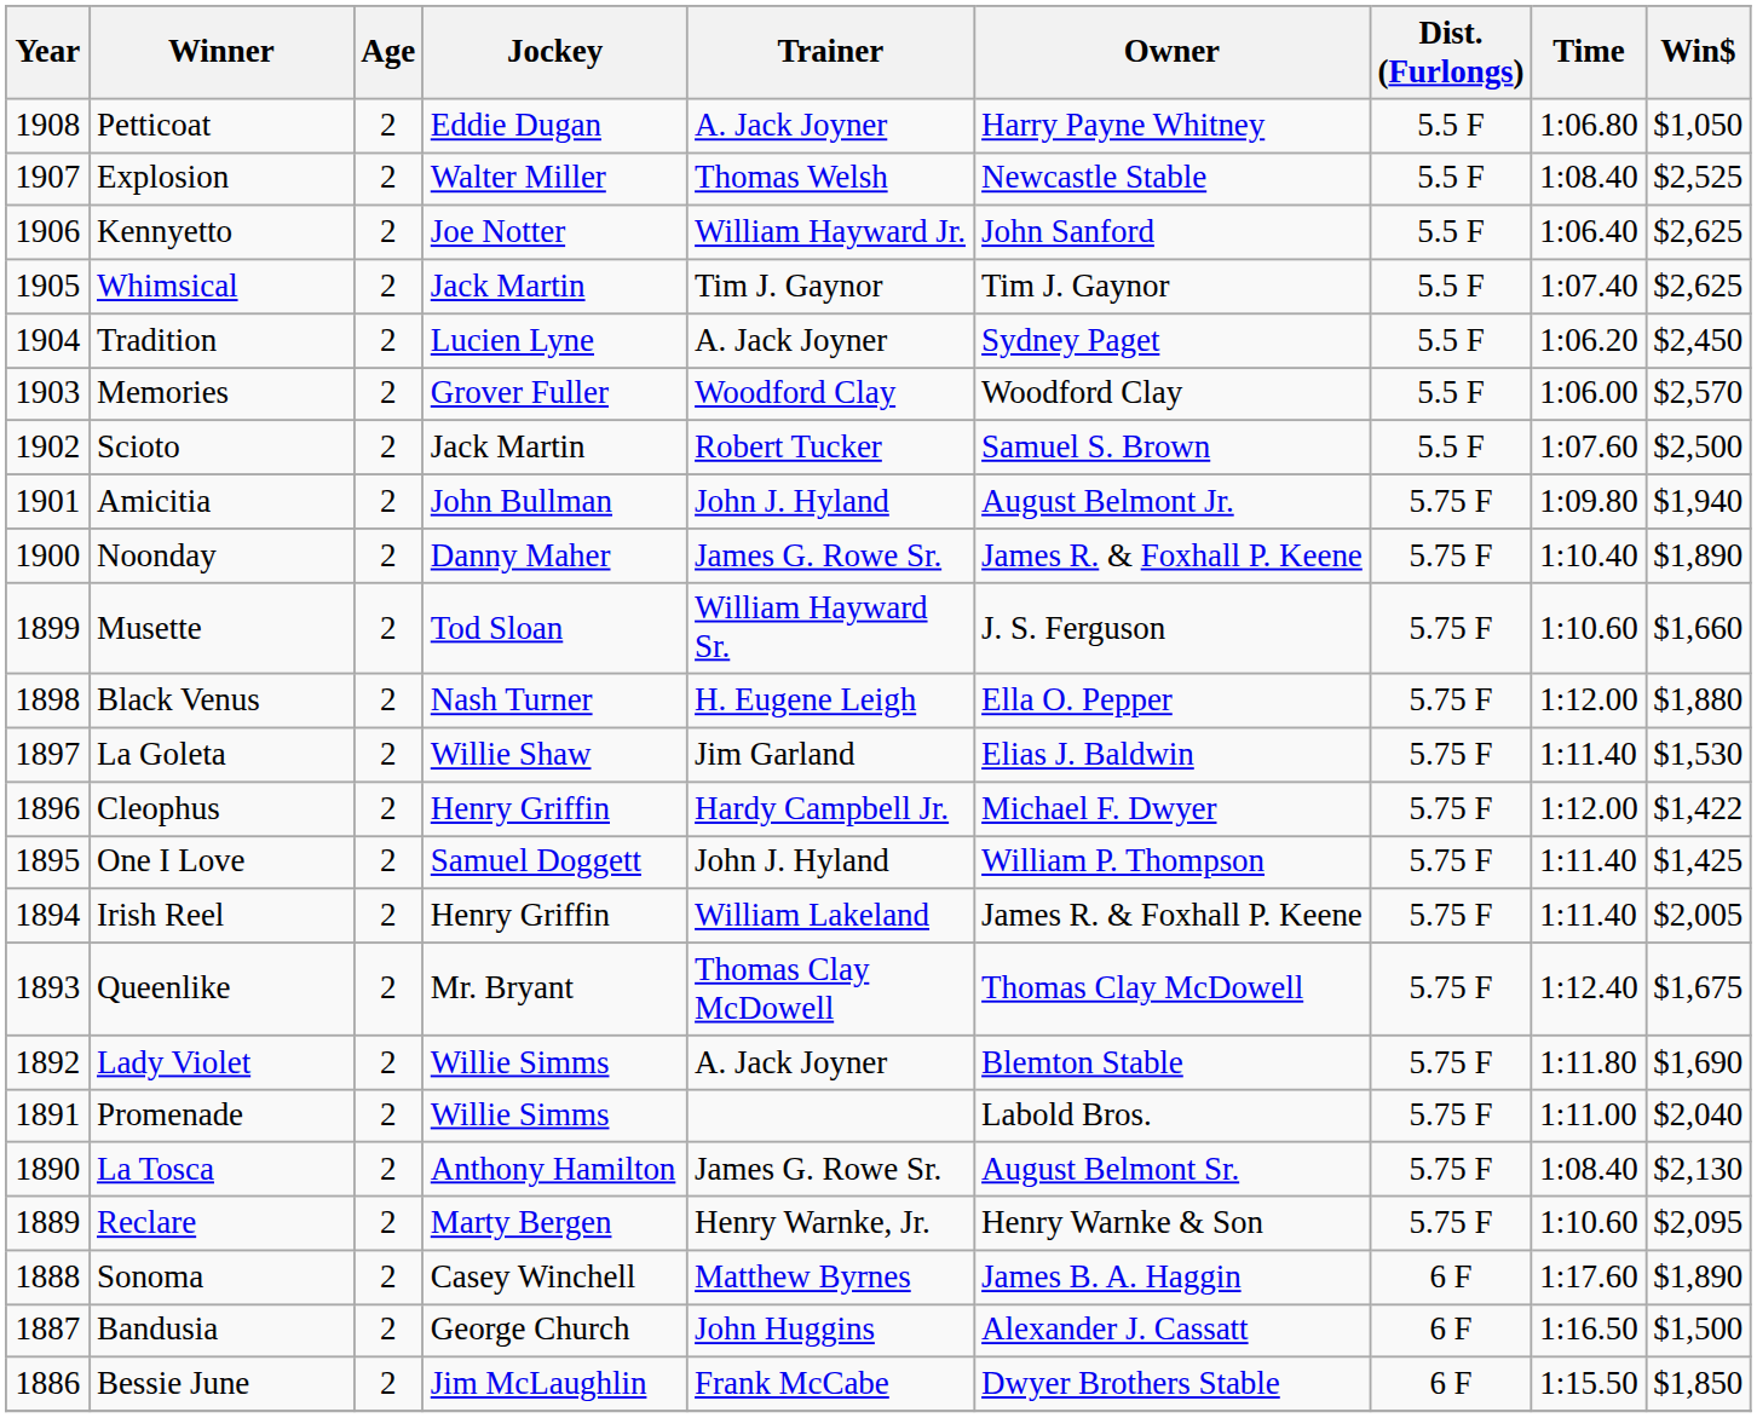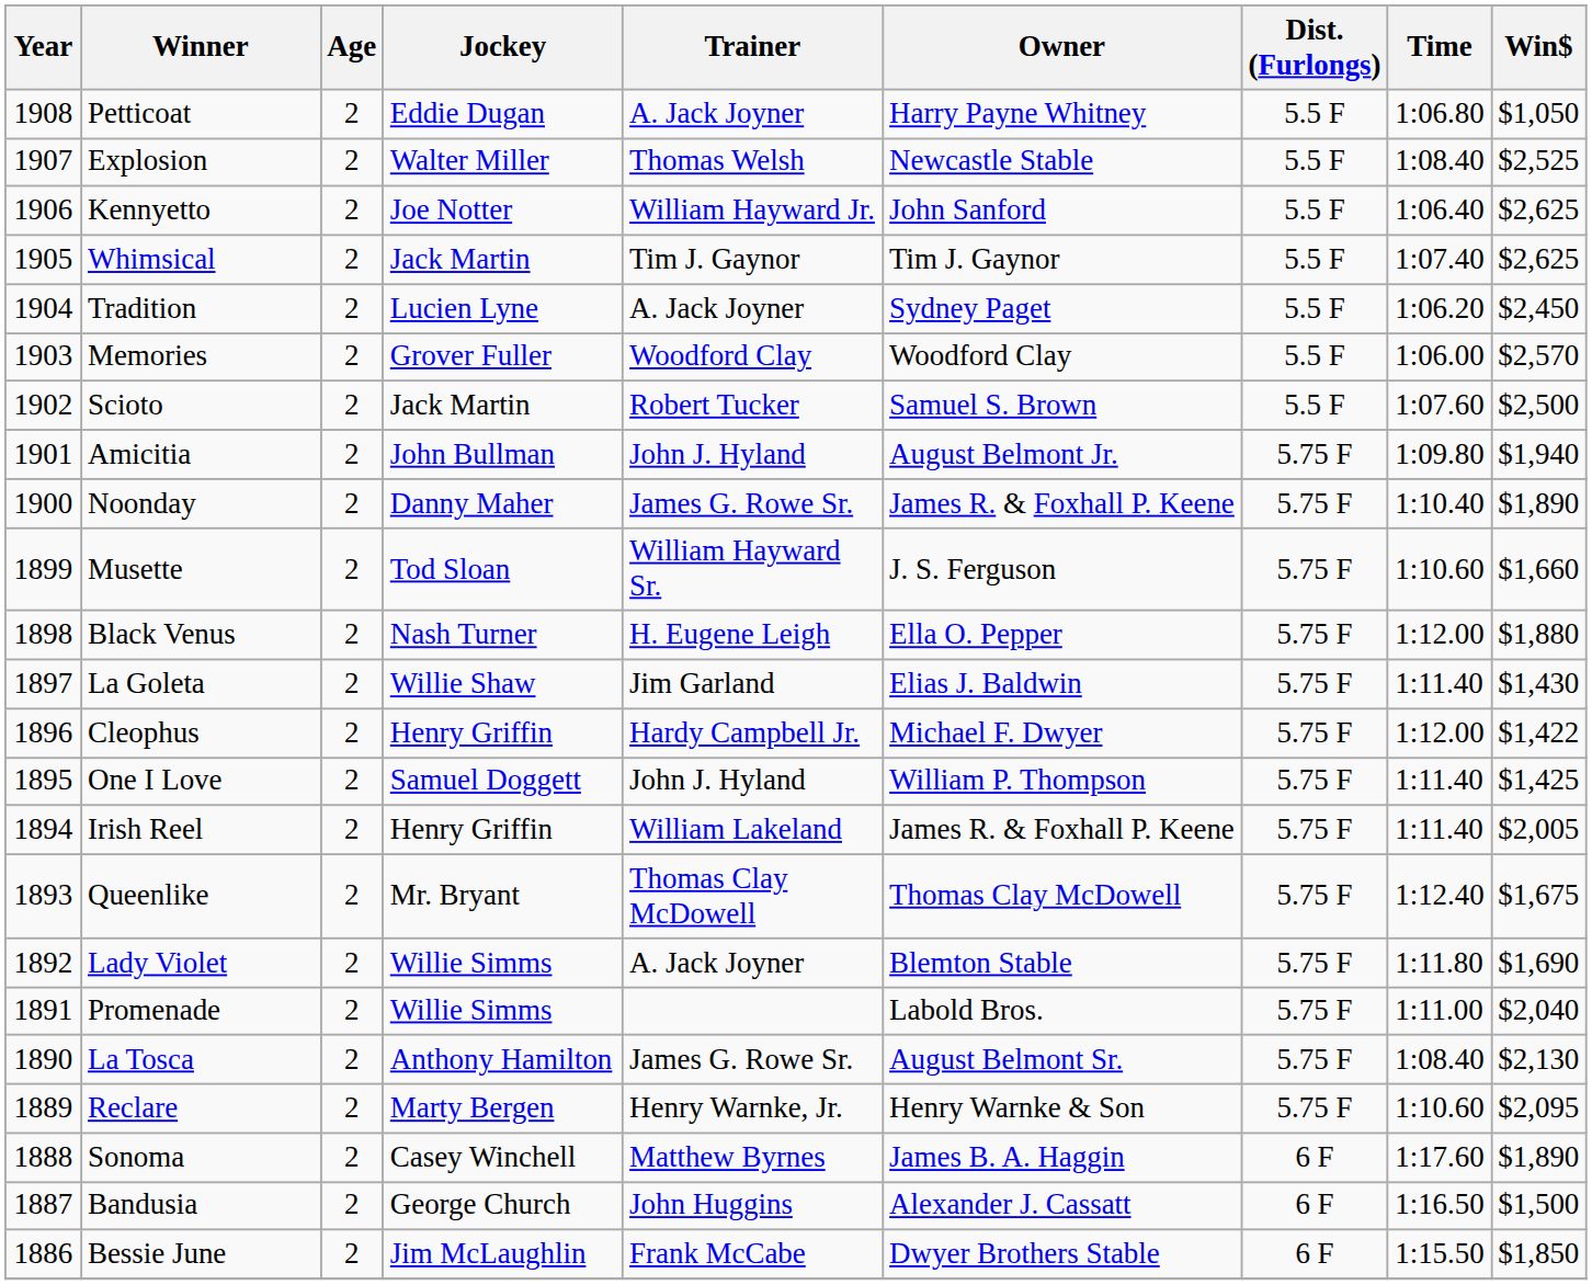 <table class="wikitable sortable" style="font-size:90%">
 <tr>
 <th style="width:30px">Year<br></th>
 <th style="width:110px">Winner<br></th>
 <th style="width:20px">Age<br></th>
 <th style="width:110px">Jockey<br></th>
 <th style="width:120px">Trainer<br></th>
 <th>Owner<br></th>
 <th style="width:25px">Dist.<br> <span>(<a href='#'>Furlongs</a>)</span></th>
 <th style="width:25px">Time<br></th>
 <th style="width:25px">Win$</th>
 </tr>
 <tr>
 <td align=center>1908</td>
 <td>Petticoat</td>
 <td align=center>2</td>
 <td><a href='#'>Eddie Dugan</a></td>
 <td><a href='#'>A. Jack Joyner</a></td>
 <td><a href='#'>Harry Payne Whitney</a></td>
 <td align=center>5.5 F</td>
 <td>1:06.80</td>
 <td>$1,050</td>
 </tr>
 <tr>
 <td align=center>1907</td>
 <td>Explosion</td>
 <td align=center>2</td>
 <td><a href='#'>Walter Miller</a></td>
 <td><a href='#'>Thomas Welsh</a></td>
 <td><a href='#'>Newcastle Stable</a></td>
 <td align=center>5.5 F</td>
 <td>1:08.40</td>
 <td>$2,525</td>
 </tr>
 <tr>
 <td align=center>1906</td>
 <td>Kennyetto</td>
 <td align=center>2</td>
 <td><a href='#'>Joe Notter</a></td>
 <td><a href='#'>William Hayward Jr.</a></td>
 <td><a href='#'>John Sanford</a></td>
 <td align=center>5.5 F</td>
 <td>1:06.40</td>
 <td>$2,625</td>
 </tr>
 <tr>
 <td align=center>1905</td>
 <td><a href='#'>Whimsical</a></td>
 <td align=center>2</td>
 <td><a href='#'>Jack Martin</a></td>
 <td>Tim J. Gaynor</td>
 <td>Tim J. Gaynor</td>
 <td align=center>5.5 F</td>
 <td>1:07.40</td>
 <td>$2,625</td>
 </tr>
 <tr>
 <td align=center>1904</td>
 <td>Tradition</td>
 <td align=center>2</td>
 <td><a href='#'>Lucien Lyne</a></td>
 <td>A. Jack Joyner</td>
 <td><a href='#'>Sydney Paget</a></td>
 <td align=center>5.5 F</td>
 <td>1:06.20</td>
 <td>$2,450</td>
 </tr>
 <tr>
 <td align=center>1903</td>
 <td>Memories</td>
 <td align=center>2</td>
 <td><a href='#'>Grover Fuller</a></td>
 <td><a href='#'>Woodford Clay</a></td>
 <td>Woodford Clay</td>
 <td align=center>5.5 F</td>
 <td>1:06.00</td>
 <td>$2,570</td>
 </tr>
 <tr>
 <td align=center>1902</td>
 <td>Scioto</td>
 <td align=center>2</td>
 <td>Jack Martin</td>
 <td><a href='#'>Robert Tucker</a></td>
 <td><a href='#'>Samuel S. Brown</a></td>
 <td align=center>5.5 F</td>
 <td>1:07.60</td>
 <td>$2,500</td>
 </tr>
 <tr>
 <td align=center>1901</td>
 <td>Amicitia</td>
 <td align=center>2</td>
 <td><a href='#'>John Bullman</a></td>
 <td><a href='#'>John J. Hyland</a></td>
 <td><a href='#'>August Belmont Jr.</a></td>
 <td align=center>5.75 F</td>
 <td>1:09.80</td>
 <td>$1,940</td>
 </tr>
 <tr>
 <td align=center>1900</td>
 <td>Noonday</td>
 <td align=center>2</td>
 <td><a href='#'>Danny Maher</a></td>
 <td><a href='#'>James G. Rowe Sr.</a></td>
 <td><a href='#'>James R.</a> & <a href='#'>Foxhall P. Keene</a></td>
 <td align=center>5.75 F</td>
 <td>1:10.40</td>
 <td>$1,890</td>
 </tr>
 <tr>
 <td align=center>1899</td>
 <td>Musette</td>
 <td align=center>2</td>
 <td><a href='#'>Tod Sloan</a></td>
 <td><a href='#'>William Hayward Sr.</a></td>
 <td>J. S. Ferguson</td>
 <td align=center>5.75 F</td>
 <td>1:10.60</td>
 <td>$1,660</td>
 </tr>
 <tr>
 <td align=center>1898</td>
 <td>Black Venus</td>
 <td align=center>2</td>
 <td><a href='#'>Nash Turner</a></td>
 <td><a href='#'>H. Eugene Leigh</a></td>
 <td><a href='#'>Ella O. Pepper</a></td>
 <td align=center>5.75 F</td>
 <td>1:12.00</td>
 <td>$1,880</td>
 </tr>
 <tr>
 <td align=center>1897</td>
 <td>La Goleta</td>
 <td align=center>2</td>
 <td><a href='#'>Willie Shaw</a></td>
 <td>Jim Garland</td>
 <td><a href='#'>Elias J. Baldwin</a></td>
 <td align=center>5.75 F</td>
 <td>1:11.40</td>
-<td>$1,530</td>
+<td>$1,430</td>
 </tr>
 <tr>
 <td align=center>1896</td>
 <td>Cleophus</td>
 <td align=center>2</td>
 <td><a href='#'>Henry Griffin</a></td>
 <td><a href='#'>Hardy Campbell Jr.</a></td>
 <td><a href='#'>Michael F. Dwyer</a></td>
 <td align=center>5.75 F</td>
 <td>1:12.00</td>
 <td>$1,422</td>
 </tr>
 <tr>
 <td align=center>1895</td>
 <td>One I Love</td>
 <td align=center>2</td>
 <td><a href='#'>Samuel Doggett</a></td>
 <td>John J. Hyland</td>
 <td><a href='#'>William P. Thompson</a></td>
 <td align=center>5.75 F</td>
 <td>1:11.40</td>
 <td>$1,425</td>
 </tr>
 <tr>
 <td align=center>1894</td>
 <td>Irish Reel</td>
 <td align=center>2</td>
 <td>Henry Griffin</td>
 <td><a href='#'>William Lakeland</a></td>
 <td>James R. & Foxhall P. Keene</td>
 <td align=center>5.75 F</td>
 <td>1:11.40</td>
 <td>$2,005</td>
 </tr>
 <tr>
 <td align=center>1893</td>
 <td>Queenlike</td>
 <td align=center>2</td>
 <td>Mr. Bryant</td>
 <td><a href='#'>Thomas Clay McDowell</a></td>
 <td><a href='#'>Thomas Clay McDowell</a></td>
 <td align=center>5.75 F</td>
 <td>1:12.40</td>
 <td>$1,675</td>
 </tr>
 <tr>
 <td align=center>1892</td>
 <td><a href='#'>Lady Violet</a></td>
 <td align=center>2</td>
 <td><a href='#'>Willie Simms</a></td>
 <td>A. Jack Joyner</td>
 <td><a href='#'>Blemton Stable</a></td>
 <td align=center>5.75 F</td>
 <td>1:11.80</td>
 <td>$1,690</td>
 </tr>
 <tr>
 <td align=center>1891</td>
 <td>Promenade</td>
 <td align=center>2</td>
 <td><a href='#'>Willie Simms</a></td>
 <td></td>
 <td>Labold Bros.</td>
 <td align=center>5.75 F</td>
 <td>1:11.00</td>
 <td>$2,040</td>
 </tr>
 <tr>
 <td align=center>1890</td>
 <td><a href='#'>La Tosca</a></td>
 <td align=center>2</td>
 <td><a href='#'>Anthony Hamilton</a></td>
 <td>James G. Rowe Sr.</td>
 <td><a href='#'>August Belmont Sr.</a></td>
 <td align=center>5.75 F</td>
 <td>1:08.40</td>
 <td>$2,130</td>
 </tr>
 <tr>
 <td align=center>1889</td>
 <td><a href='#'>Reclare</a></td>
 <td align=center>2</td>
 <td><a href='#'>Marty Bergen</a></td>
 <td>Henry Warnke, Jr.</td>
 <td>Henry Warnke & Son</td>
 <td align=center>5.75 F</td>
 <td>1:10.60</td>
 <td>$2,095</td>
 </tr>
 <tr>
 <td align=center>1888</td>
 <td>Sonoma</td>
 <td align=center>2</td>
 <td>Casey Winchell</td>
 <td><a href='#'>Matthew Byrnes</a></td>
 <td><a href='#'>James B. A. Haggin</a></td>
 <td align=center>6 F</td>
 <td>1:17.60</td>
 <td>$1,890</td>
 </tr>
 <tr>
 <td align=center>1887</td>
 <td>Bandusia</td>
 <td align=center>2</td>
 <td>George Church</td>
 <td><a href='#'>John Huggins</a></td>
 <td><a href='#'>Alexander J. Cassatt</a></td>
 <td align=center>6 F</td>
 <td>1:16.50</td>
 <td>$1,500</td>
 </tr>
 <tr>
 <td align=center>1886</td>
 <td>Bessie June</td>
 <td align=center>2</td>
 <td><a href='#'>Jim McLaughlin</a></td>
 <td><a href='#'>Frank McCabe</a></td>
 <td><a href='#'>Dwyer Brothers Stable</a></td>
 <td align=center>6 F</td>
 <td>1:15.50</td>
 <td>$1,850</td>
 </tr>
 <tr>
 </tr>
 </table>
